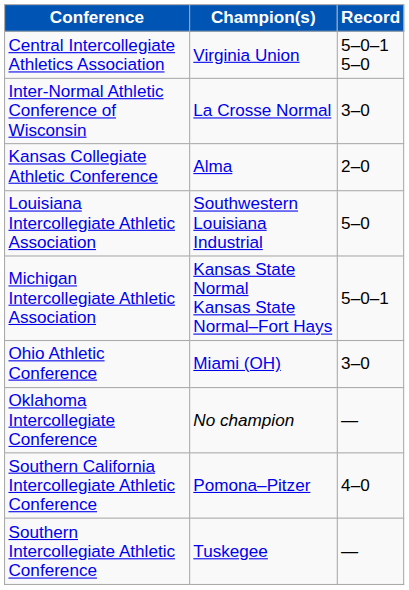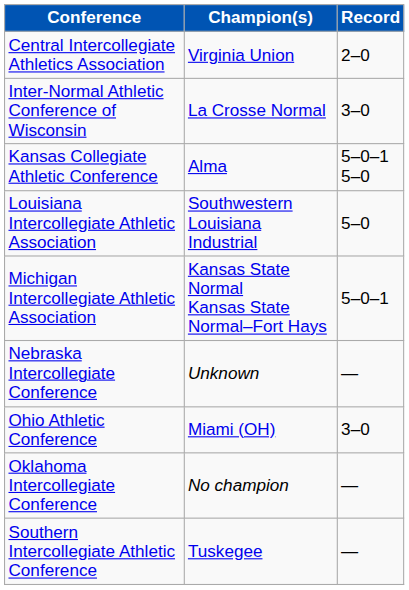 <table class="wikitable" width="60%">
 <tr>
 <th style="background:#0054B3; color:#FFFFFF;">Conference</th>
 <th style="background:#0054B3; color:#FFFFFF;">Champion(s)</th>
 <th style="background:#0054B3; color:#FFFFFF;">Record</th>
 </tr>
 <tr align="left">
 <td><a href='#'>Central Intercollegiate Athletics Association</a></td>
 <td><a href='#'>Virginia Union</a></td>
-<td>5–0–1<br>5–0</td>
+<td>2–0</td>
 </tr>
 <tr align="left">
 <td><a href='#'>Inter-Normal Athletic Conference of Wisconsin</a></td>
 <td><a href='#'>La Crosse Normal</a></td>
 <td>3–0</td>
 </tr>
 <tr align="left">
 <td><a href='#'>Kansas Collegiate Athletic Conference</a></td>
 <td><a href='#'>Alma</a></td>
-<td>2–0</td>
+<td>5–0–1<br>5–0</td>
 </tr>
 <tr align="left">
 <td><a href='#'>Louisiana Intercollegiate Athletic Association</a></td>
 <td><a href='#'>Southwestern Louisiana Industrial</a></td>
 <td>5–0</td>
 </tr>
 <tr align="left">
 <td><a href='#'>Michigan Intercollegiate Athletic Association</a></td>
 <td><a href='#'>Kansas State Normal</a><br><a href='#'>Kansas State Normal–Fort Hays</a></td>
 <td>5–0–1</td>
 </tr>
 <tr align="left">
+<td><a href='#'>Nebraska Intercollegiate Conference</a></td>
+<td><em>Unknown</em></td>
+<td>—</td>
+</tr>
+<tr align="left">
 <td><a href='#'>Ohio Athletic Conference</a></td>
 <td><a href='#'>Miami (OH)</a></td>
 <td>3–0</td>
 </tr>
 <tr align="left">
 <td><a href='#'>Oklahoma Intercollegiate Conference</a></td>
 <td><em>No champion</em></td>
 <td>—</td>
 </tr>
 <tr align="left">
-<td><a href='#'>Southern California Intercollegiate Athletic Conference</a></td>
-<td><a href='#'>Pomona–Pitzer</a></td>
-<td>4–0</td>
-</tr>
-<tr align="left">
 <td><a href='#'>Southern Intercollegiate Athletic Conference</a></td>
 <td><a href='#'>Tuskegee</a></td>
 <td>—</td>
 </tr>
 </table>
